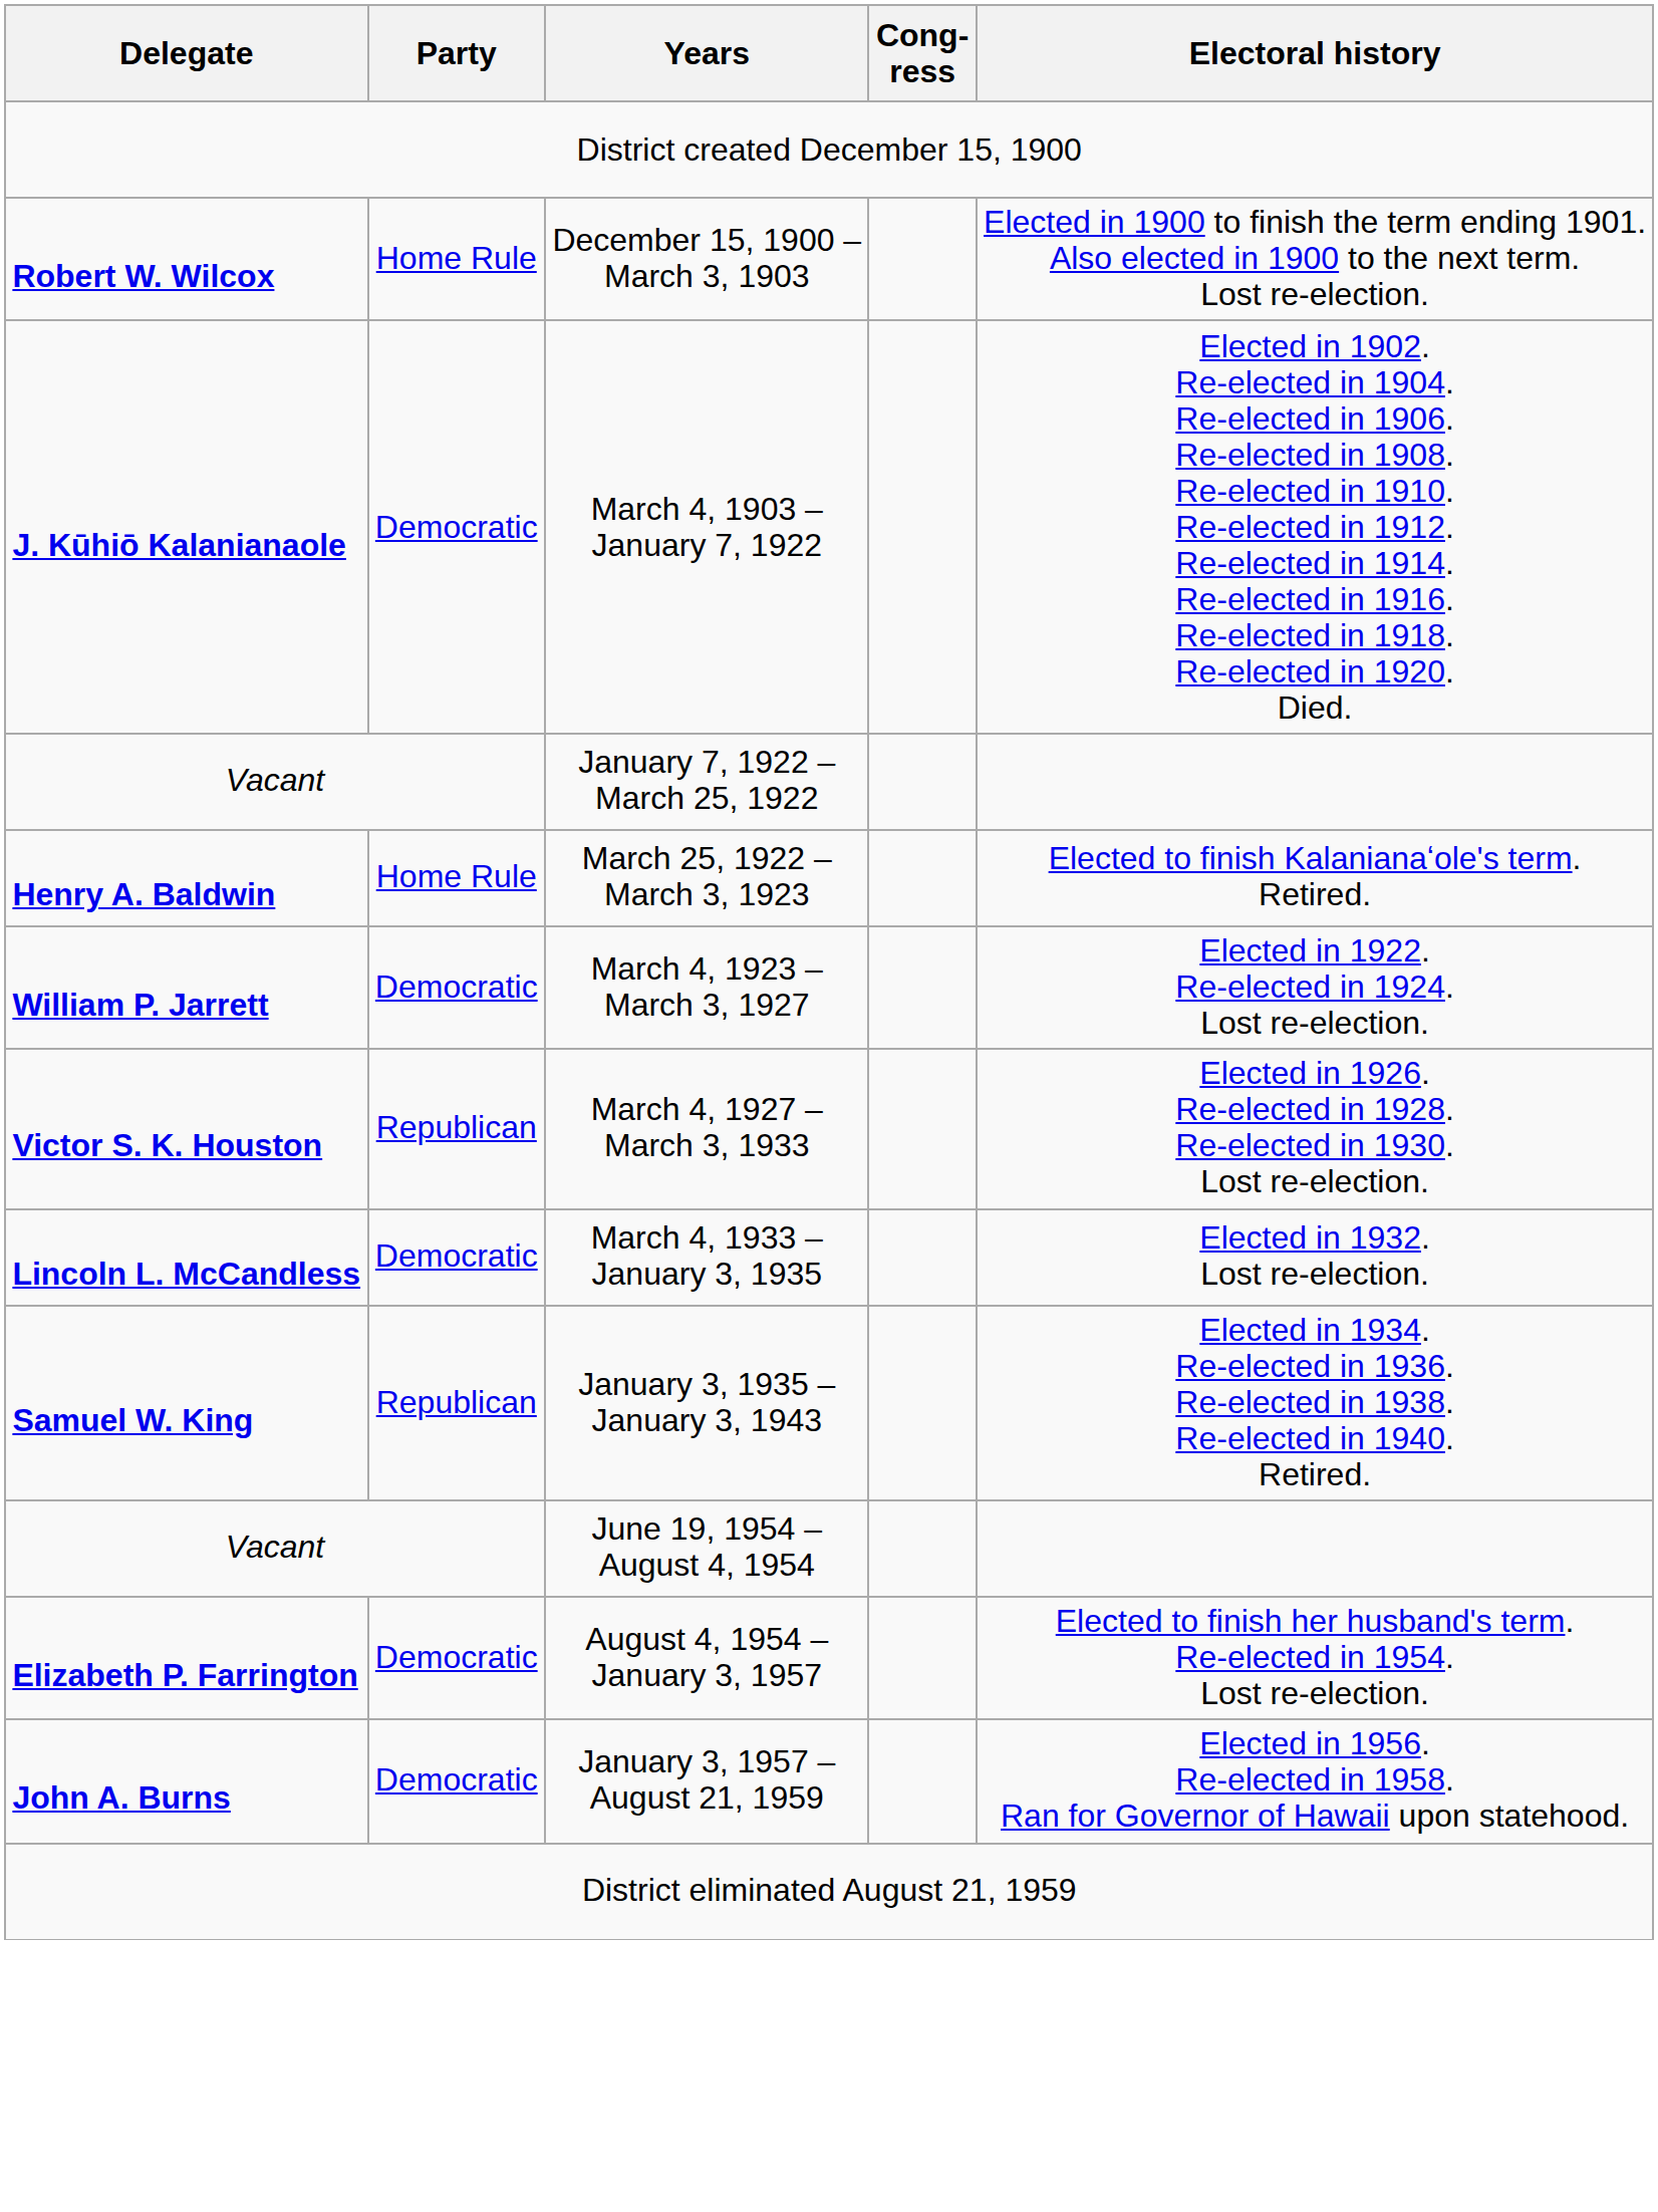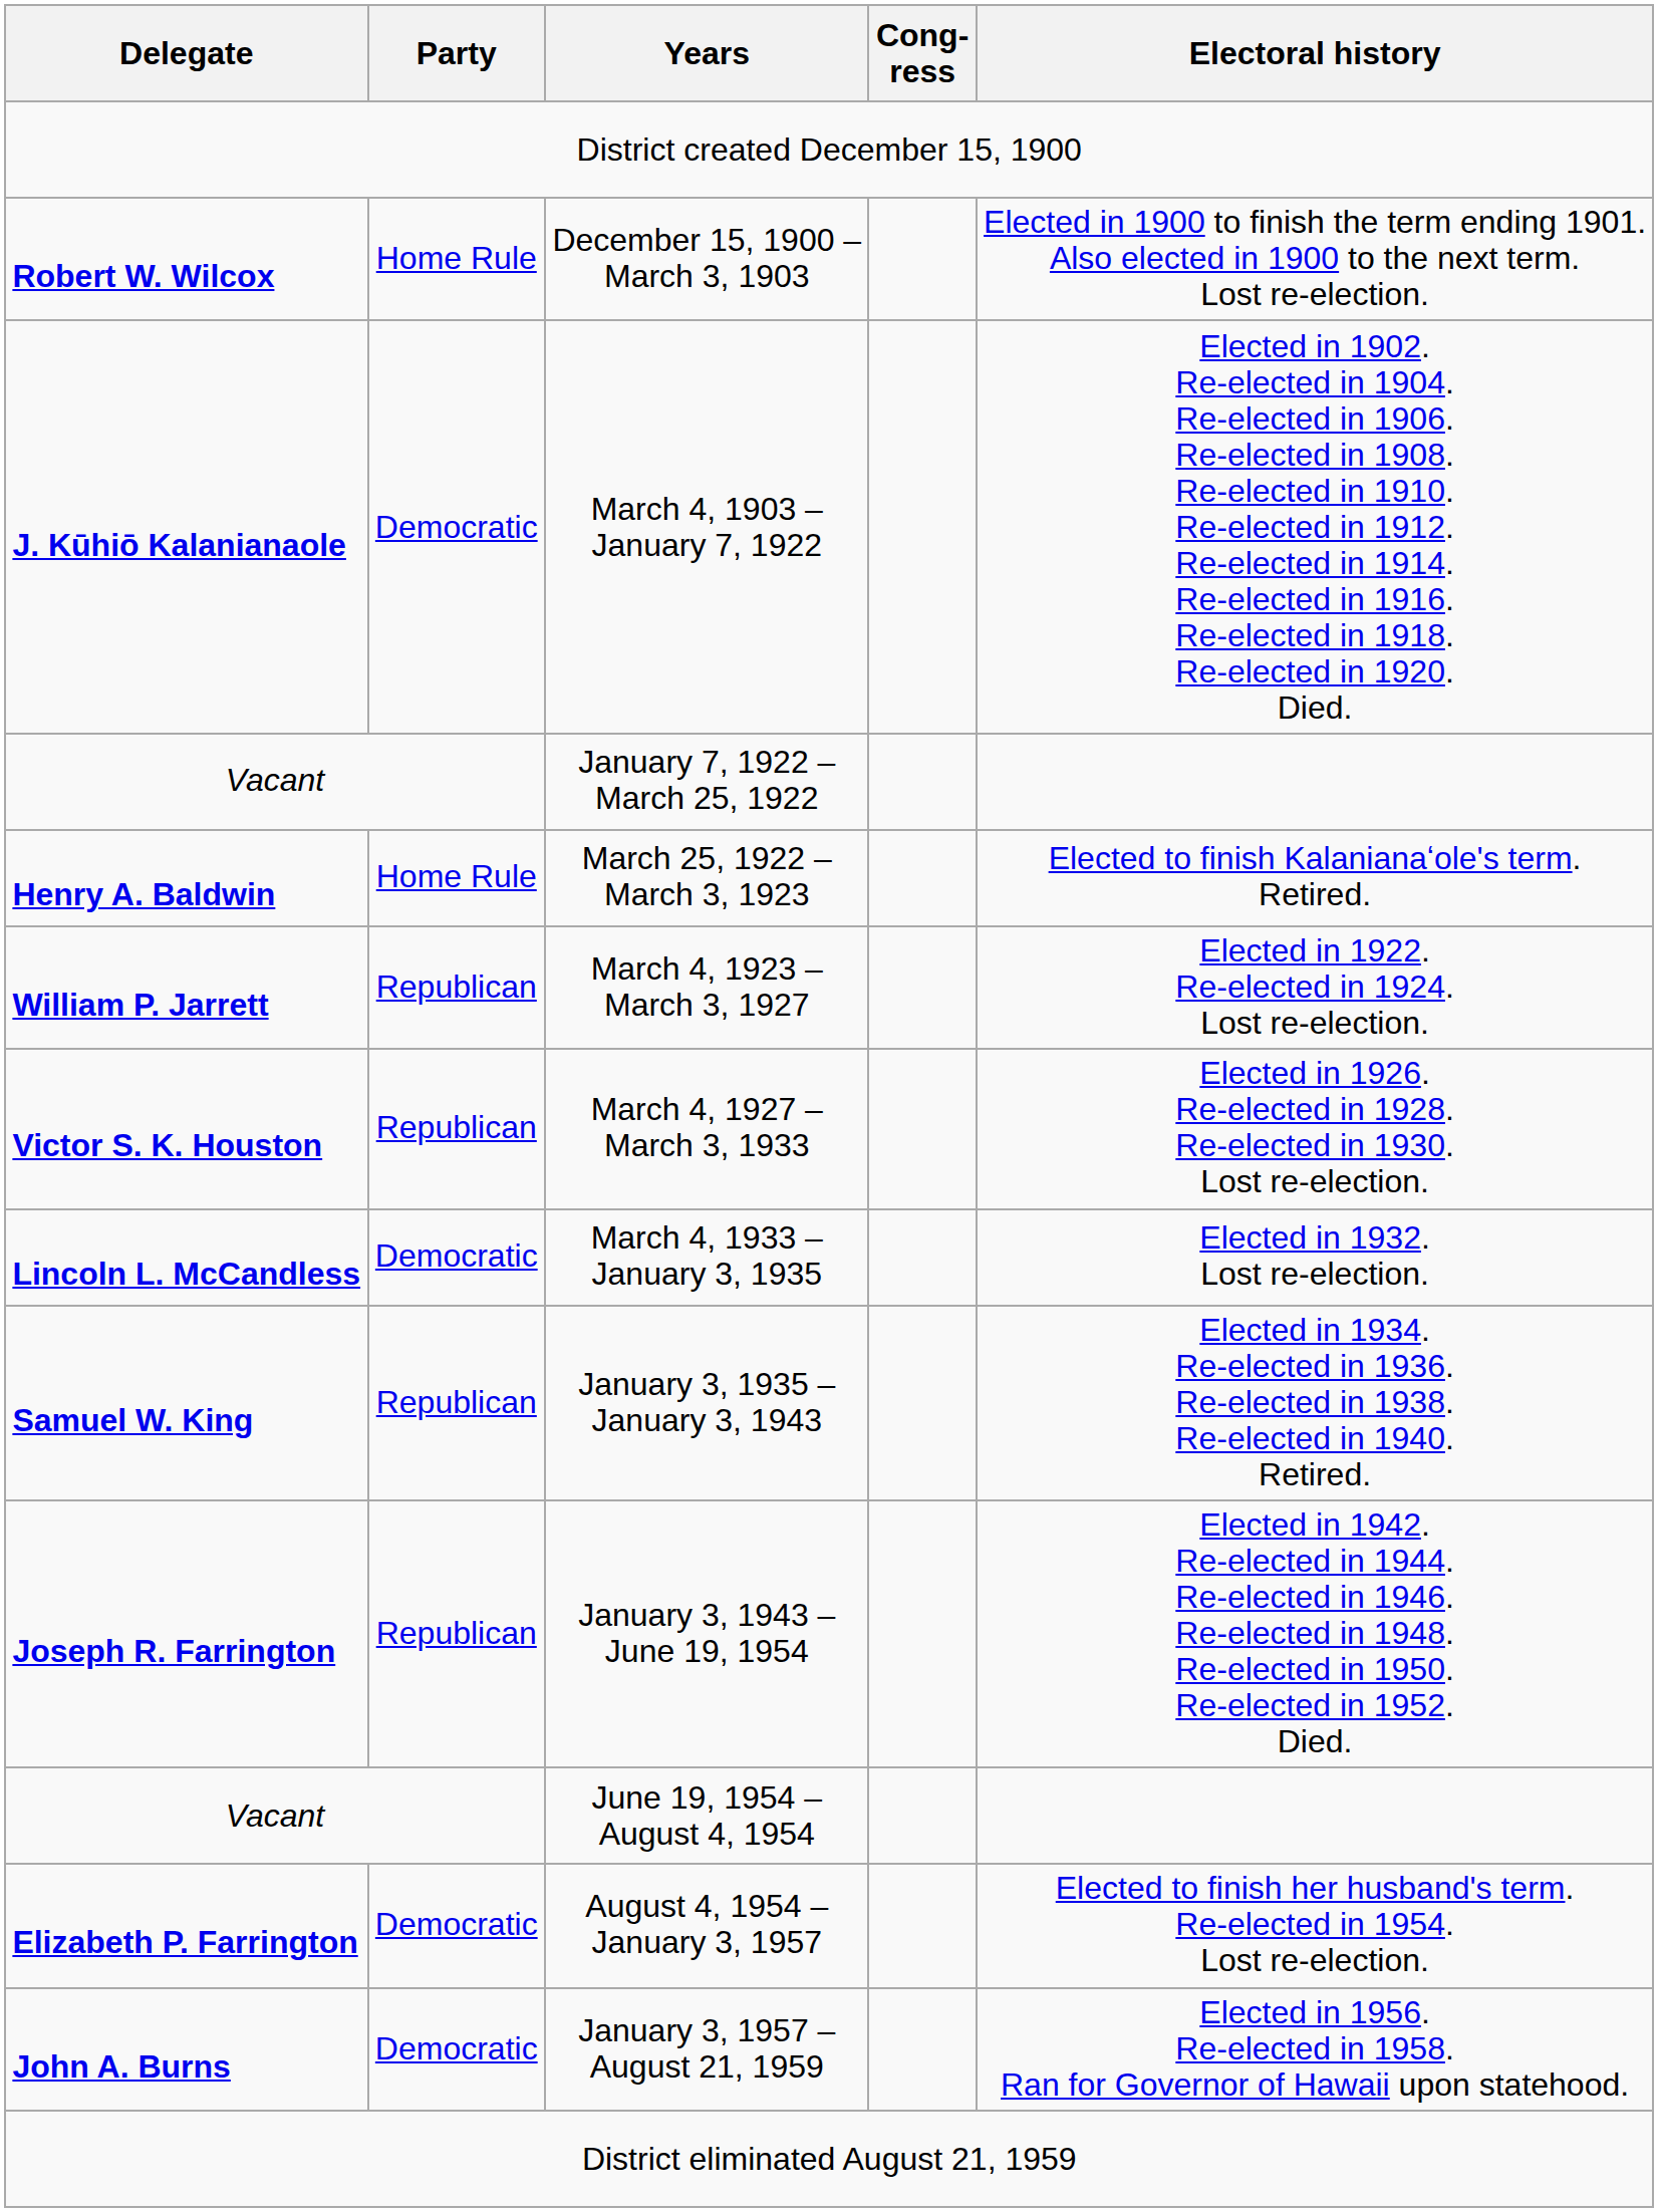 <table class=wikitable style="text-align:center">
 <tr style="height:3em">
 <th>Delegate</th>
 <th>Party</th>
 <th>Years</th>
 <th>Cong-<br>ress</th>
 <th>Electoral history</th>
 </tr>
 <tr style="height:3em">
 <td colspan=5>District created December 15, 1900</td>
 </tr>
 <tr style="height:3em">
 <td align=left><br><strong><a href='#'>Robert W. Wilcox</a></strong><br></td>
 <td><a href='#'>Home Rule</a></td>
 <td nowrap>December 15, 1900 –<br>March 3, 1903</td>
 <td></td>
 <td><a href='#'>Elected in 1900</a> to finish the term ending 1901.<br><a href='#'>Also elected in 1900</a> to the next term.<br>Lost re-election.</td>
 </tr>
 <tr style="height:3em">
 <td align=left><br><strong><a href='#'>J. Kūhiō Kalanianaole</a></strong><br></td>
 <td><a href='#'>Democratic</a></td>
 <td nowrap>March 4, 1903 –<br>January 7, 1922</td>
 <td></td>
 <td><a href='#'>Elected in 1902</a>.<br><a href='#'>Re-elected in 1904</a>.<br><a href='#'>Re-elected in 1906</a>.<br><a href='#'>Re-elected in 1908</a>.<br><a href='#'>Re-elected in 1910</a>.<br><a href='#'>Re-elected in 1912</a>.<br><a href='#'>Re-elected in 1914</a>.<br><a href='#'>Re-elected in 1916</a>.<br><a href='#'>Re-elected in 1918</a>.<br><a href='#'>Re-elected in 1920</a>.<br>Died.</td>
 </tr>
 <tr style="height:3em">
 <td colspan=2><em>Vacant</em></td>
 <td nowrap>January 7, 1922 –<br>March 25, 1922</td>
 <td></td>
 <td></td>
 </tr>
 <tr style="height:3em">
 <td align=left><br><strong><a href='#'>Henry A. Baldwin</a></strong><br></td>
 <td><a href='#'>Home Rule</a></td>
 <td nowrap>March 25, 1922 –<br>March 3, 1923</td>
 <td></td>
 <td><a href='#'>Elected to finish Kalanianaʻole's term</a>.<br>Retired.</td>
 </tr>
 <tr style="height:3em">
 <td align=left><br><strong><a href='#'>William P. Jarrett</a></strong><br></td>
-<td><a href='#'>Democratic</a></td>
+<td><a href='#'>Republican</a></td>
 <td nowrap>March 4, 1923 –<br>March 3, 1927</td>
 <td></td>
 <td><a href='#'>Elected in 1922</a>.<br><a href='#'>Re-elected in 1924</a>.<br>Lost re-election.</td>
 </tr>
 <tr style="height:3em">
 <td align=left><br><strong><a href='#'>Victor S. K. Houston</a></strong><br></td>
 <td><a href='#'>Republican</a></td>
 <td nowrap>March 4, 1927 –<br>March 3, 1933</td>
 <td></td>
 <td><a href='#'>Elected in 1926</a>.<br><a href='#'>Re-elected in 1928</a>.<br><a href='#'>Re-elected in 1930</a>.<br>Lost re-election.</td>
 </tr>
 <tr style="height:3em">
 <td align=left><br><strong><a href='#'>Lincoln L. McCandless</a></strong><br></td>
 <td><a href='#'>Democratic</a></td>
 <td nowrap>March 4, 1933 –<br>January 3, 1935</td>
 <td></td>
 <td><a href='#'>Elected in 1932</a>.<br>Lost re-election.</td>
 </tr>
 <tr style="height:3em">
 <td align=left><br><strong><a href='#'>Samuel W. King</a></strong><br></td>
 <td><a href='#'>Republican</a></td>
 <td nowrap>January 3, 1935 –<br>January 3, 1943</td>
 <td></td>
 <td><a href='#'>Elected in 1934</a>.<br><a href='#'>Re-elected in 1936</a>.<br><a href='#'>Re-elected in 1938</a>.<br><a href='#'>Re-elected in 1940</a>.<br>Retired.</td>
 </tr>
 <tr style="height:3em">
+<td align=left><br><strong><a href='#'>Joseph R. Farrington</a></strong><br></td>
+<td><a href='#'>Republican</a></td>
+<td nowrap>January 3, 1943 –<br>June 19, 1954</td>
+<td></td>
+<td><a href='#'>Elected in 1942</a>.<br><a href='#'>Re-elected in 1944</a>.<br><a href='#'>Re-elected in 1946</a>.<br><a href='#'>Re-elected in 1948</a>.<br><a href='#'>Re-elected in 1950</a>.<br><a href='#'>Re-elected in 1952</a>.<br>Died.</td>
+</tr>
+<tr style="height:3em">
 <td colspan=2><em>Vacant</em></td>
 <td nowrap>June 19, 1954 –<br>August 4, 1954</td>
 <td></td>
 <td></td>
 </tr>
 <tr style="height:3em">
 <td align=left><br><strong><a href='#'>Elizabeth P. Farrington</a></strong><br></td>
 <td><a href='#'>Democratic</a></td>
 <td nowrap>August 4, 1954 –<br>January 3, 1957</td>
 <td></td>
 <td><a href='#'>Elected to finish her husband's term</a>.<br><a href='#'>Re-elected in 1954</a>.<br>Lost re-election.</td>
 </tr>
 <tr style="height:3em">
 <td align=left><br><strong><a href='#'>John A. Burns</a></strong><br></td>
 <td><a href='#'>Democratic</a></td>
 <td nowrap>January 3, 1957 –<br>August 21, 1959</td>
 <td></td>
 <td><a href='#'>Elected in 1956</a>.<br><a href='#'>Re-elected in 1958</a>.<br><a href='#'>Ran for Governor of Hawaii</a> upon statehood.</td>
 </tr>
 <tr style="height:3em">
 <td colspan=5>District eliminated August 21, 1959</td>
 </tr>
 </table>
